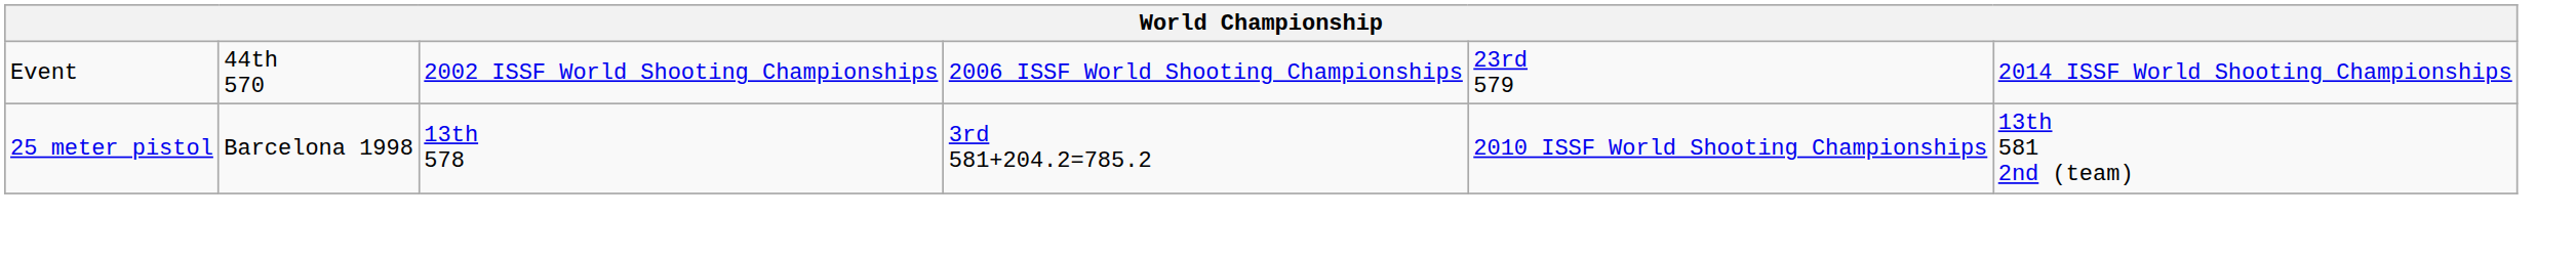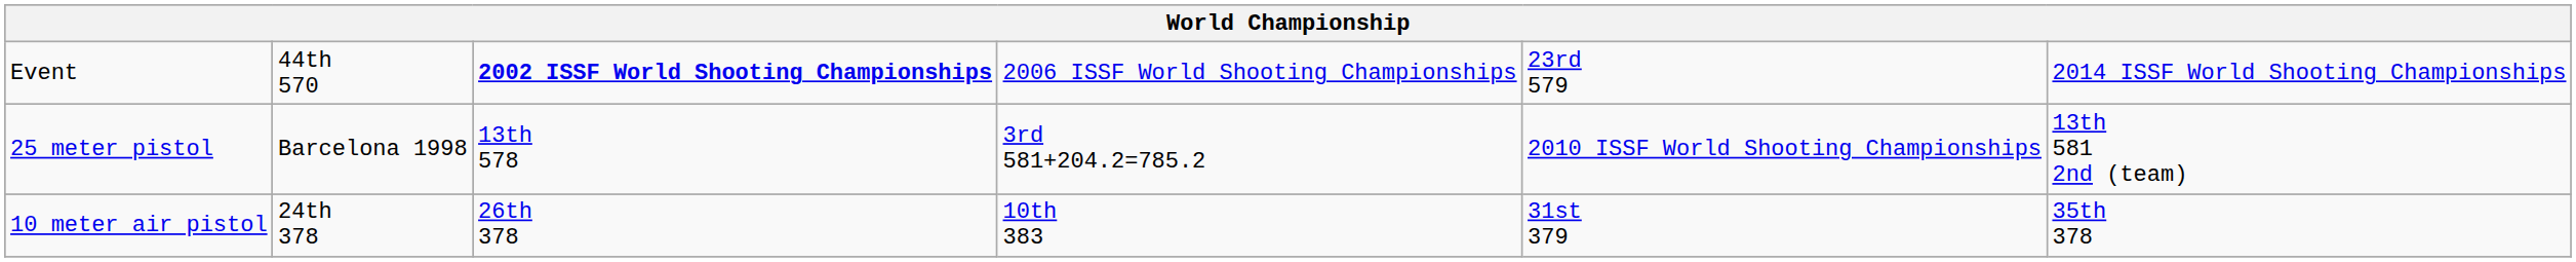 <table class="wikitable">
 <tr>
 <th colspan="6">World Championship</th>
 </tr>
 <tr>
 <td>Event</td>
 <td>44th<br>570</td>
-<td><a href='#'>2002 ISSF World Shooting Championships</a></td>
+<td><strong><a href='#'>2002 ISSF World Shooting Championships</a></strong></td>
 <td><a href='#'>2006 ISSF World Shooting Championships</a></td>
 <td><a href='#'>23rd</a><br>579</td>
 <td><a href='#'>2014 ISSF World Shooting Championships</a></td>
 </tr>
 <tr>
 <td><a href='#'>25 meter pistol</a></td>
 <td>Barcelona 1998</td>
 <td><a href='#'>13th</a><br>578</td>
 <td><a href='#'>3rd</a><br>581+204.2=785.2</td>
 <td><a href='#'>2010 ISSF World Shooting Championships</a></td>
 <td><a href='#'>13th</a><br>581<br><a href='#'>2nd</a> (team)</td>
 </tr>
+<tr>
+<td><a href='#'>10 meter air pistol</a></td>
+<td>24th<br>378</td>
+<td><a href='#'>26th</a><br>378</td>
+<td><a href='#'>10th</a><br>383</td>
+<td><a href='#'>31st</a><br>379</td>
+<td><a href='#'>35th</a><br>378</td>
+</tr>
 </table>
